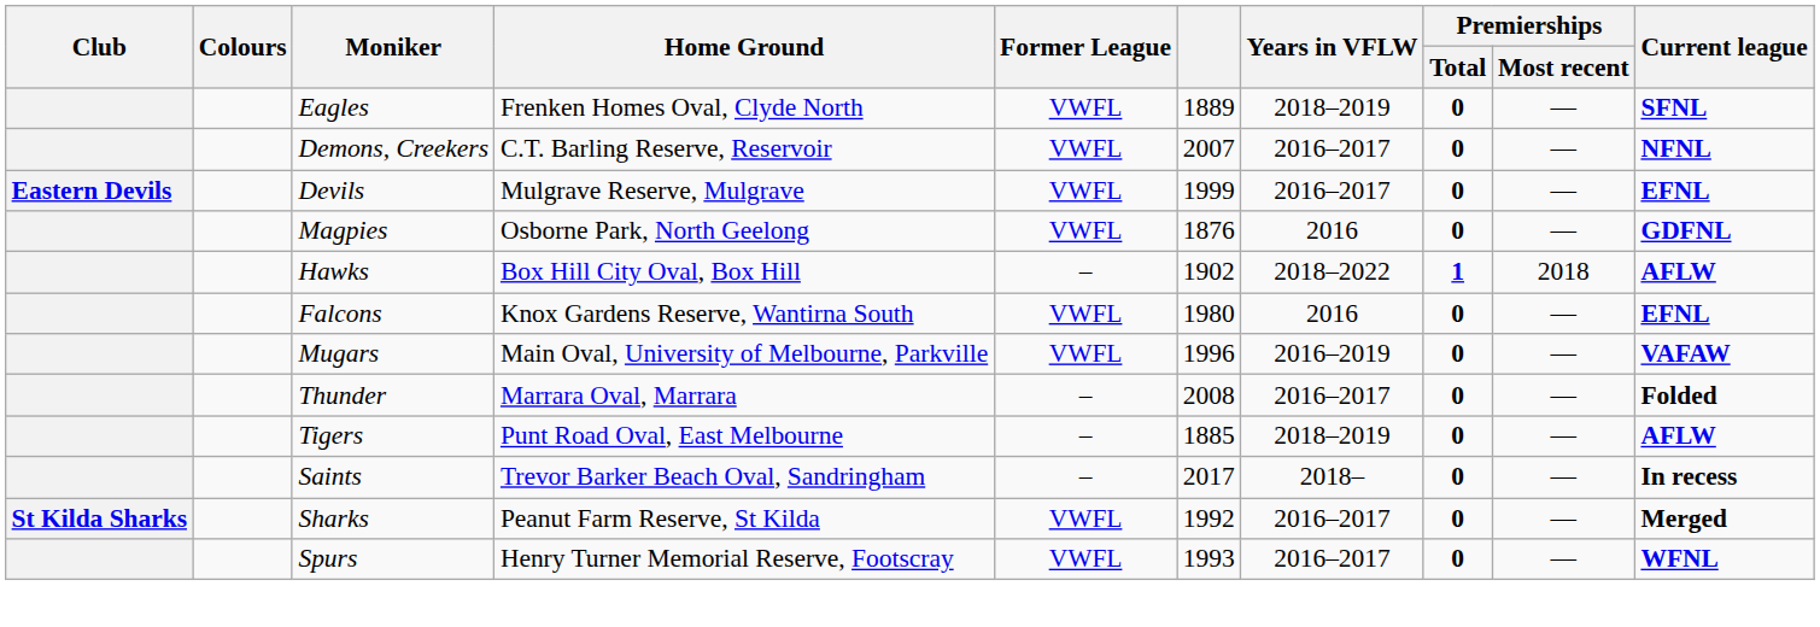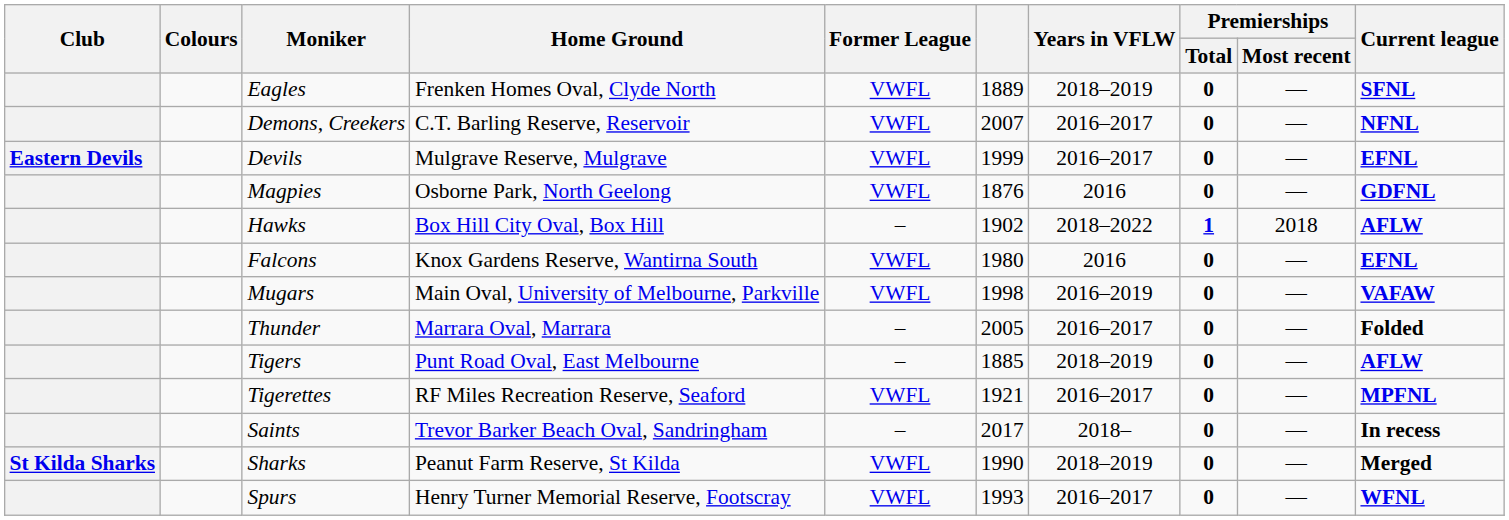 <table class="wikitable sortable" style=text-align:center>
 <tr>
 <th rowspan=2>Club</th>
 <th rowspan=2 class=unsortable>Colours</th>
 <th rowspan=2>Moniker</th>
 <th rowspan="2">Home Ground</th>
 <th rowspan="2">Former League</th>
 <th rowspan="2"></th>
 <th rowspan="2">Years in VFLW</th>
 <th colspan="2">Premierships</th>
 <th rowspan="2">Current league</th>
 </tr>
 <tr>
 <th>Total</th>
 <th>Most recent</th>
 </tr>
 <tr>
 <th style=text-align:left></th>
 <td></td>
 <td align="left"><em>Eagles</em></td>
 <td align="left">Frenken Homes Oval, <a href='#'>Clyde North</a></td>
 <td><a href='#'>VWFL</a></td>
 <td>1889</td>
 <td>2018–2019</td>
 <td><strong>0</strong></td>
 <td>—</td>
 <td style=text-align:left><strong><a href='#'>SFNL</a></strong></td>
 </tr>
 <tr>
 <th style=text-align:left></th>
 <td></td>
 <td align="left"><em>Demons, Creekers</em></td>
 <td align="left">C.T. Barling Reserve, <a href='#'>Reservoir</a></td>
 <td><a href='#'>VWFL</a></td>
 <td>2007</td>
 <td>2016–2017</td>
 <td><strong>0</strong></td>
 <td>—</td>
 <td style=text-align:left><strong><a href='#'>NFNL</a></strong></td>
 </tr>
 <tr>
 <th style=text-align:left><a href='#'>Eastern Devils</a></th>
 <td></td>
 <td align="left"><em>Devils</em></td>
 <td align="left">Mulgrave Reserve, <a href='#'>Mulgrave</a></td>
 <td><a href='#'>VWFL</a></td>
 <td>1999</td>
 <td>2016–2017</td>
 <td><strong>0</strong></td>
 <td>—</td>
 <td style=text-align:left><strong><a href='#'>EFNL</a></strong></td>
 </tr>
 <tr>
 <th style=text-align:left></th>
 <td></td>
 <td align="left"><em>Magpies</em></td>
 <td align="left">Osborne Park, <a href='#'>North Geelong</a></td>
 <td><a href='#'>VWFL</a></td>
 <td>1876</td>
 <td>2016</td>
 <td><strong>0</strong></td>
 <td>—</td>
 <td style=text-align:left><strong><a href='#'>GDFNL</a></strong></td>
 </tr>
 <tr>
 <th style=text-align:left></th>
 <td></td>
 <td align="left"><em>Hawks</em></td>
 <td align="left"><a href='#'>Box Hill City Oval</a>, <a href='#'>Box Hill</a></td>
 <td>–</td>
 <td>1902</td>
 <td>2018–2022</td>
 <td><a href='#'><strong>1</strong></a></td>
 <td>2018</td>
 <td style=text-align:left><strong><a href='#'>AFLW</a></strong></td>
 </tr>
 <tr>
 <th style=text-align:left></th>
 <td></td>
 <td align="left"><em>Falcons</em></td>
 <td align="left">Knox Gardens Reserve, <a href='#'>Wantirna South</a></td>
 <td><a href='#'>VWFL</a></td>
 <td>1980</td>
 <td>2016</td>
 <td><strong>0</strong></td>
 <td>—</td>
 <td style=text-align:left><strong><a href='#'>EFNL</a></strong></td>
 </tr>
 <tr>
 <th style=text-align:left></th>
 <td></td>
 <td align="left"><em>Mugars</em></td>
 <td align="left">Main Oval, <a href='#'>University of Melbourne</a>, <a href='#'>Parkville</a></td>
 <td><a href='#'>VWFL</a></td>
-<td>1996</td>
+<td>1998</td>
 <td>2016–2019</td>
 <td><strong>0</strong></td>
 <td>—</td>
 <td style=text-align:left><strong><a href='#'>VAFAW</a></strong></td>
 </tr>
 <tr>
 <th style=text-align:left></th>
 <td></td>
 <td align="left"><em>Thunder</em></td>
 <td align="left"><a href='#'>Marrara Oval</a>, <a href='#'>Marrara</a></td>
 <td>–</td>
-<td>2008</td>
+<td>2005</td>
 <td>2016–2017</td>
 <td><strong>0</strong></td>
 <td>—</td>
 <td style=text-align:left><strong>Folded</strong> <br> </td>
 </tr>
 <tr>
 <th style=text-align:left></th>
 <td></td>
 <td align="left"><em>Tigers</em></td>
 <td align="left"><a href='#'>Punt Road Oval</a>, <a href='#'>East Melbourne</a></td>
 <td>–</td>
 <td>1885</td>
 <td>2018–2019</td>
 <td><strong>0</strong></td>
 <td>—</td>
 <td style=text-align:left><strong><a href='#'>AFLW</a></strong></td>
 </tr>
 <tr>
 <th style=text-align:left></th>
 <td></td>
+<td align="left"><em>Tigerettes</em></td>
+<td align="left">RF Miles Recreation Reserve, <a href='#'>Seaford</a></td>
+<td><a href='#'>VWFL</a></td>
+<td>1921</td>
+<td>2016–2017</td>
+<td><strong>0</strong></td>
+<td>—</td>
+<td style=text-align:left><strong><a href='#'>MPFNL</a></strong></td>
+</tr>
+<tr>
+<th style=text-align:left></th>
+<td></td>
 <td align="left"><em>Saints</em></td>
 <td align="left"><a href='#'>Trevor Barker Beach Oval</a>, <a href='#'>Sandringham</a></td>
 <td>–</td>
 <td>2017</td>
 <td>2018–</td>
 <td><strong>0</strong></td>
 <td>—</td>
 <td style=text-align:left><strong>In recess</strong></td>
 </tr>
 <tr>
 <th style=text-align:left><a href='#'>St Kilda Sharks</a></th>
 <td></td>
 <td align="left"><em>Sharks</em></td>
 <td align="left">Peanut Farm Reserve, <a href='#'>St Kilda</a></td>
 <td><a href='#'>VWFL</a></td>
-<td>1992</td>
-<td>2016–2017</td>
+<td>1990</td>
+<td>2018–2019</td>
 <td><strong>0</strong></td>
 <td>—</td>
 <td style=text-align:left><strong>Merged</strong><br></td>
 </tr>
 <tr>
 <th style=text-align:left></th>
 <td></td>
 <td align="left"><em>Spurs</em></td>
 <td align="left">Henry Turner Memorial Reserve, <a href='#'>Footscray</a></td>
 <td><a href='#'>VWFL</a></td>
 <td>1993</td>
 <td>2016–2017</td>
 <td><strong>0</strong></td>
 <td>—</td>
 <td style=text-align:left><strong><a href='#'>WFNL</a></strong></td>
 </tr>
 </table>
